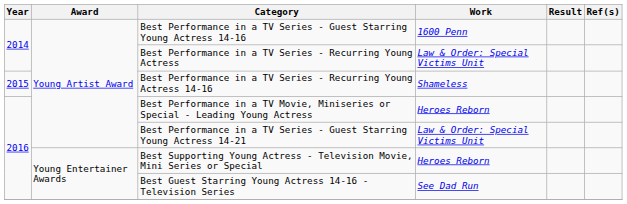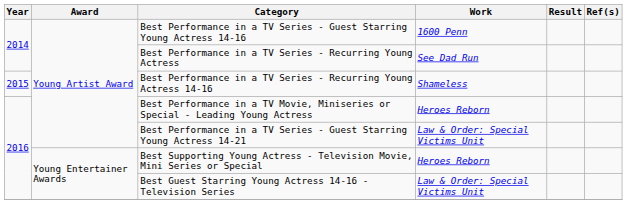 <table class="wikitable">
 <tr>
 <th>Year</th>
 <th>Award</th>
 <th>Category</th>
 <th>Work</th>
 <th>Result</th>
 <th>Ref(s)</th>
 </tr>
 <tr>
 <td rowspan="2"><a href='#'>2014</a></td>
 <td rowspan="5"><a href='#'>Young Artist Award</a></td>
 <td>Best Performance in a TV Series - Guest Starring Young Actress 14-16</td>
 <td><em><a href='#'>1600 Penn</a></em></td>
 <td></td>
 <td></td>
 </tr>
 <tr>
 <td>Best Performance in a TV Series - Recurring Young Actress</td>
-<td><em><a href='#'>Law & Order: Special Victims Unit</a></em></td>
+<td><em><a href='#'>See Dad Run</a></em></td>
 <td></td>
 <td></td>
 </tr>
 <tr>
 <td><a href='#'>2015</a></td>
 <td>Best Performance in a TV Series - Recurring Young Actress 14-16</td>
 <td><em><a href='#'>Shameless</a></em></td>
 <td></td>
 <td></td>
 </tr>
 <tr>
 <td rowspan="4"><a href='#'>2016</a></td>
 <td>Best Performance in a TV Movie, Miniseries or Special - Leading Young Actress</td>
 <td><em><a href='#'>Heroes Reborn</a></em></td>
 <td></td>
 <td></td>
 </tr>
 <tr>
 <td>Best Performance in a TV Series - Guest Starring Young Actress 14-21</td>
 <td><em><a href='#'>Law & Order: Special Victims Unit</a></em></td>
 <td></td>
 <td></td>
 </tr>
 <tr>
 <td rowspan="2">Young Entertainer Awards</td>
 <td>Best Supporting Young Actress - Television Movie, Mini Series or Special</td>
 <td><em><a href='#'>Heroes Reborn</a></em></td>
 <td></td>
 <td></td>
 </tr>
 <tr>
 <td>Best Guest Starring Young Actress 14-16 - Television Series</td>
-<td><em><a href='#'>See Dad Run</a></em></td>
+<td><em><a href='#'>Law & Order: Special Victims Unit</a></em></td>
 <td></td>
 <td></td>
 </tr>
 <tr>
 </tr>
 </table>
